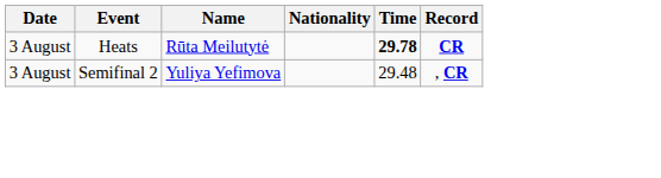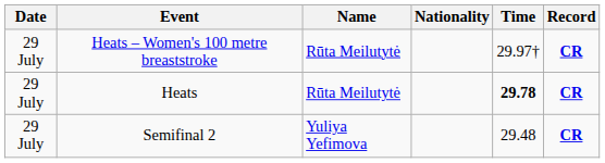 <table class="wikitable" style=text-align:center>
 <tr>
 <th>Date</th>
 <th>Event</th>
 <th>Name</th>
 <th>Nationality</th>
 <th>Time</th>
 <th>Record</th>
 </tr>
 <tr>
-<td>3 August</td>
+<td>29 July</td>
+<td><a href='#'>Heats – Women's 100 metre breaststroke</a></td>
+<td align=left><a href='#'>Rūta Meilutytė</a></td>
+<td align=left></td>
+<td>29.97†</td>
+<td><strong><a href='#'>CR</a></strong></td>
+</tr>
+<tr>
+<td>29 July</td>
 <td>Heats</td>
 <td align=left><a href='#'>Rūta Meilutytė</a></td>
 <td align=left></td>
 <td><strong>29.78</strong></td>
 <td><strong><a href='#'>CR</a></strong></td>
 </tr>
 <tr>
-<td>3 August</td>
+<td>29 July</td>
 <td>Semifinal 2</td>
 <td align=left><a href='#'>Yuliya Yefimova</a></td>
 <td align=left></td>
 <td>29.48</td>
-<td>, <strong><a href='#'>CR</a></strong></td>
+<td><strong><a href='#'>CR</a></strong></td>
 </tr>
 </table>
